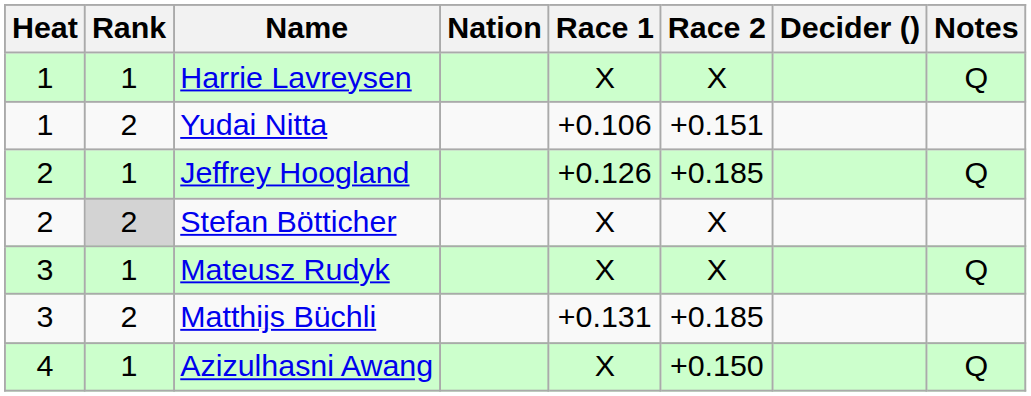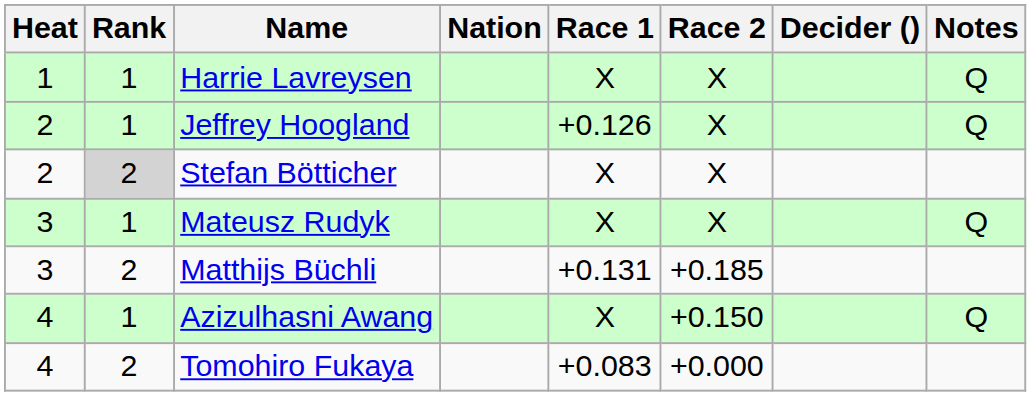 <table class="wikitable sortable" style="text-align:center">
 <tr>
 <th>Heat</th>
 <th>Rank</th>
 <th>Name</th>
 <th>Nation</th>
 <th>Race 1</th>
 <th>Race 2</th>
 <th>Decider ()</th>
 <th>Notes</th>
 </tr>
 <tr bgcolor=ccffcc>
 <td>1</td>
 <td>1</td>
 <td align=left><a href='#'>Harrie Lavreysen</a></td>
 <td align=left></td>
 <td>X</td>
 <td>X</td>
 <td></td>
 <td>Q</td>
 </tr>
-<tr>
-<td>1</td>
-<td>2</td>
-<td align=left><a href='#'>Yudai Nitta</a></td>
-<td align=left></td>
-<td>+0.106</td>
-<td>+0.151</td>
-<td></td>
-<td></td>
-</tr>
 <tr bgcolor=ccffcc>
 <td>2</td>
 <td>1</td>
 <td align=left><a href='#'>Jeffrey Hoogland</a></td>
 <td align=left></td>
 <td>+0.126</td>
-<td>+0.185</td>
+<td>X</td>
 <td></td>
 <td>Q</td>
 </tr>
 <tr>
 <td>2</td>
 <td style="background: lightgrey;">2</td>
 <td align=left><a href='#'>Stefan Bötticher</a></td>
 <td align=left></td>
 <td>X</td>
 <td>X</td>
 <td></td>
 <td></td>
 </tr>
 <tr bgcolor=ccffcc>
 <td>3</td>
 <td>1</td>
 <td align=left><a href='#'>Mateusz Rudyk</a></td>
 <td align=left></td>
 <td>X</td>
 <td>X</td>
 <td></td>
 <td>Q</td>
 </tr>
 <tr>
 <td>3</td>
 <td>2</td>
 <td align=left><a href='#'>Matthijs Büchli</a></td>
 <td align=left></td>
 <td>+0.131</td>
 <td>+0.185</td>
 <td></td>
 <td></td>
 </tr>
 <tr bgcolor=ccffcc>
 <td>4</td>
 <td>1</td>
 <td align=left><a href='#'>Azizulhasni Awang</a></td>
 <td align=left></td>
 <td>X</td>
 <td>+0.150</td>
 <td></td>
 <td>Q</td>
 </tr>
+<tr>
+<td>4</td>
+<td>2</td>
+<td align=left><a href='#'>Tomohiro Fukaya</a></td>
+<td align=left></td>
+<td>+0.083</td>
+<td>+0.000</td>
+<td></td>
+<td></td>
+</tr>
 </table>
